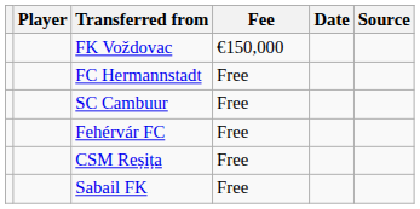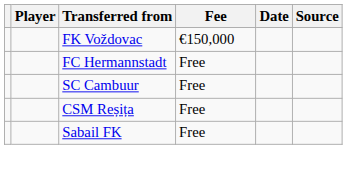 <table class="wikitable plainrowheaders sortable">
 <tr>
 <th></th>
 <th scope="col">Player</th>
 <th>Transferred from</th>
 <th style="width: 80px;">Fee</th>
 <th scope="col">Date</th>
 <th scope="col">Source</th>
 </tr>
 <tr>
 <td align="center"></td>
 <td> </td>
 <td> <a href='#'>FK Voždovac</a></td>
 <td>€150,000</td>
 <td></td>
 <td></td>
 </tr>
 <tr>
 <td align="center"></td>
 <td> </td>
 <td> <a href='#'>FC Hermannstadt</a></td>
 <td>Free</td>
 <td></td>
 <td></td>
 </tr>
 <tr>
 <td align="center"></td>
 <td> </td>
 <td> <a href='#'>SC Cambuur</a></td>
 <td>Free</td>
 <td></td>
 <td></td>
 </tr>
 <tr>
 <td align="center"></td>
 <td> </td>
-<td> <a href='#'>Fehérvár FC</a></td>
-<td>Free</td>
-<td></td>
-<td></td>
-</tr>
-<tr>
-<td align="center"></td>
-<td> </td>
 <td> <a href='#'>CSM Reșița</a></td>
 <td>Free</td>
 <td></td>
 <td></td>
 </tr>
 <tr>
 <td align="center"></td>
 <td> </td>
 <td> <a href='#'>Sabail FK</a></td>
 <td>Free</td>
 <td></td>
 <td></td>
 </tr>
 </table>
